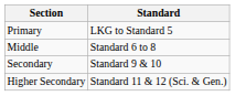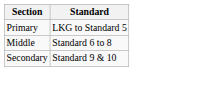 <table class="wikitable">
 <tr>
 <th>Section</th>
 <th>Standard</th>
 </tr>
 <tr>
 <td>Primary</td>
 <td>LKG to Standard 5</td>
 </tr>
 <tr>
 <td>Middle</td>
 <td>Standard 6 to 8</td>
 </tr>
 <tr>
 <td>Secondary</td>
 <td>Standard 9 & 10</td>
 </tr>
-<tr>
-<td>Higher Secondary</td>
-<td>Standard 11 & 12 (Sci. & Gen.)</td>
-</tr>
 </table>
